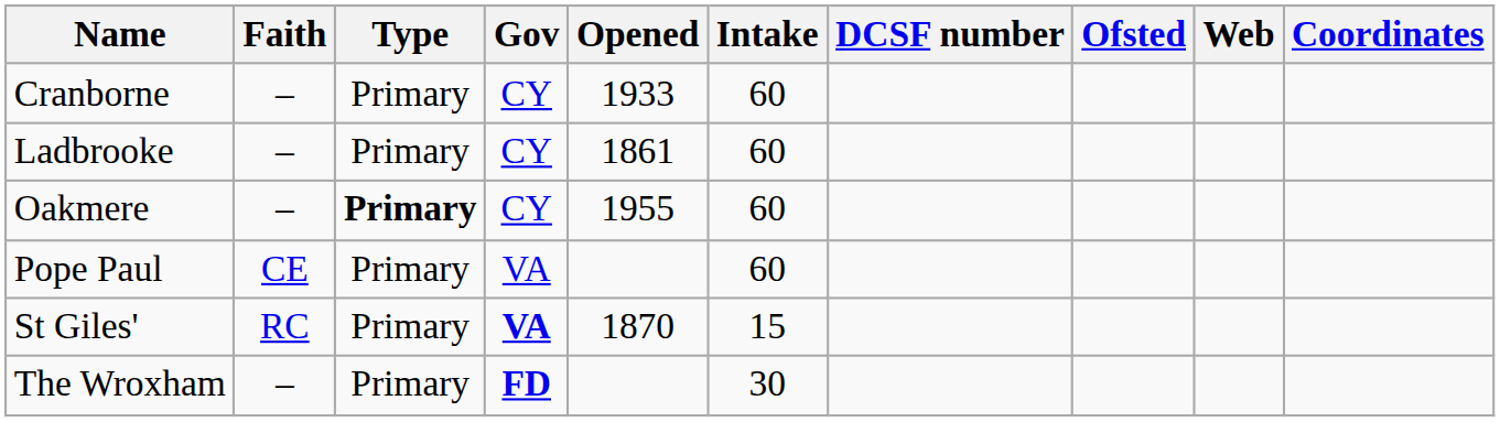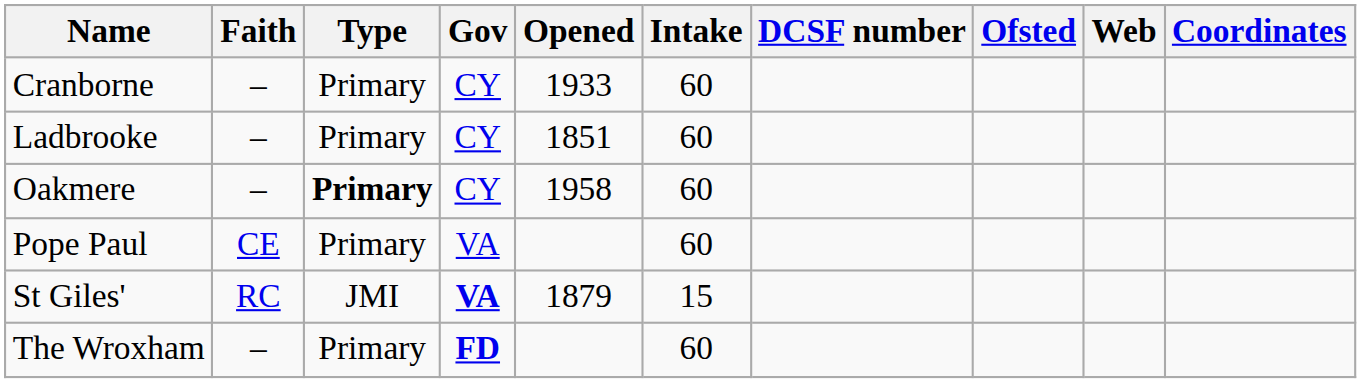 <table class="wikitable" style="text-align:center">
 <tr>
 <th>Name</th>
 <th>Faith</th>
 <th>Type</th>
 <th>Gov</th>
 <th>Opened</th>
 <th>Intake</th>
 <th><a href='#'>DCSF</a> number</th>
 <th><a href='#'>Ofsted</a></th>
 <th>Web</th>
 <th><a href='#'>Coordinates</a></th>
 </tr>
 <tr>
 <td align="left">Cranborne</td>
 <td>–</td>
 <td>Primary</td>
 <td><a href='#'>CY</a></td>
 <td>1933</td>
 <td>60</td>
 <td></td>
 <td></td>
 <td></td>
 <td></td>
 </tr>
 <tr>
 <td align="left">Ladbrooke</td>
 <td>–</td>
 <td>Primary</td>
 <td><a href='#'>CY</a></td>
-<td>1861</td>
+<td>1851</td>
 <td>60</td>
 <td></td>
 <td></td>
 <td></td>
 <td></td>
 </tr>
 <tr>
 <td align="left">Oakmere</td>
 <td>–</td>
 <td><strong>Primary</strong></td>
 <td><a href='#'>CY</a></td>
-<td>1955</td>
+<td>1958</td>
 <td>60</td>
 <td></td>
 <td></td>
 <td></td>
 <td></td>
 </tr>
 <tr>
 <td align="left">Pope Paul</td>
 <td><a href='#'>CE</a></td>
 <td>Primary</td>
 <td><a href='#'>VA</a></td>
 <td></td>
 <td>60</td>
 <td></td>
 <td></td>
 <td></td>
 <td></td>
 </tr>
 <tr>
 <td align="left">St Giles'</td>
 <td><a href='#'>RC</a></td>
-<td>Primary</td>
+<td>JMI</td>
 <td><strong><a href='#'>VA</a></strong></td>
-<td>1870</td>
+<td>1879</td>
 <td>15</td>
 <td></td>
 <td></td>
 <td></td>
 <td></td>
 </tr>
 <tr>
 <td align="left">The Wroxham</td>
 <td>–</td>
 <td>Primary</td>
 <td><strong><a href='#'>FD</a></strong></td>
 <td></td>
-<td>30</td>
+<td>60</td>
 <td></td>
 <td></td>
 <td></td>
 <td></td>
 </tr>
 </table>
